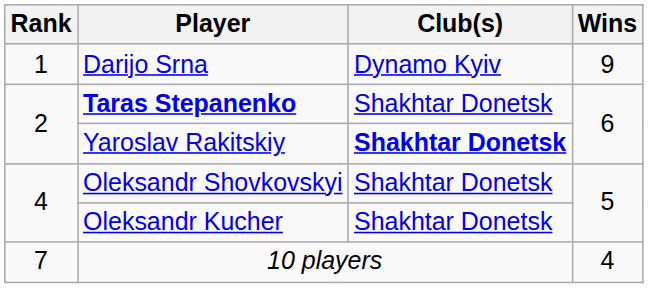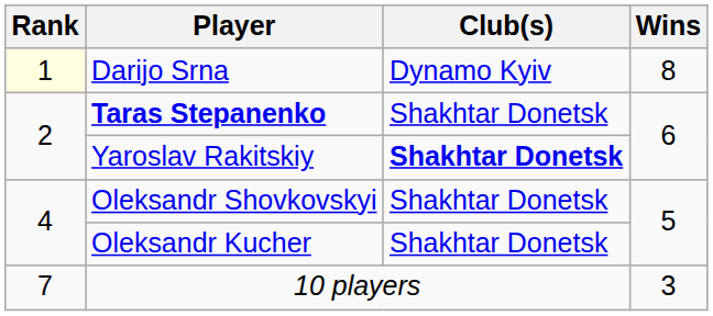 <table class="wikitable">
 <tr>
 <th>Rank</th>
 <th>Player</th>
 <th>Club(s)</th>
 <th>Wins</th>
 </tr>
 <tr>
-<td align="center">1</td>
+<td align="center" style="background: lightyellow;">1</td>
 <td> <a href='#'>Darijo Srna</a></td>
 <td><a href='#'>Dynamo Kyiv</a></td>
-<td align="center">9</td>
+<td align="center">8</td>
 </tr>
 <tr>
 <td align="center" rowspan="2">2</td>
 <td> <strong><a href='#'>Taras Stepanenko</a></strong></td>
 <td><a href='#'>Shakhtar Donetsk</a></td>
 <td align="center" rowspan="2">6</td>
 </tr>
 <tr>
 <td> <a href='#'>Yaroslav Rakitskiy</a></td>
 <td><strong><a href='#'>Shakhtar Donetsk</a></strong></td>
 </tr>
 <tr>
 <td align="center" rowspan="2">4</td>
 <td> <a href='#'>Oleksandr Shovkovskyi</a></td>
 <td><a href='#'>Shakhtar Donetsk</a></td>
 <td align="center" rowspan="2">5</td>
 </tr>
 <tr>
 <td> <a href='#'>Oleksandr Kucher</a></td>
 <td><a href='#'>Shakhtar Donetsk</a></td>
 </tr>
 <tr>
 <td align="center">7</td>
 <td align="center" colspan="2"><em>10 players</em></td>
-<td align="center">4</td>
+<td align="center">3</td>
 </tr>
 </table>
